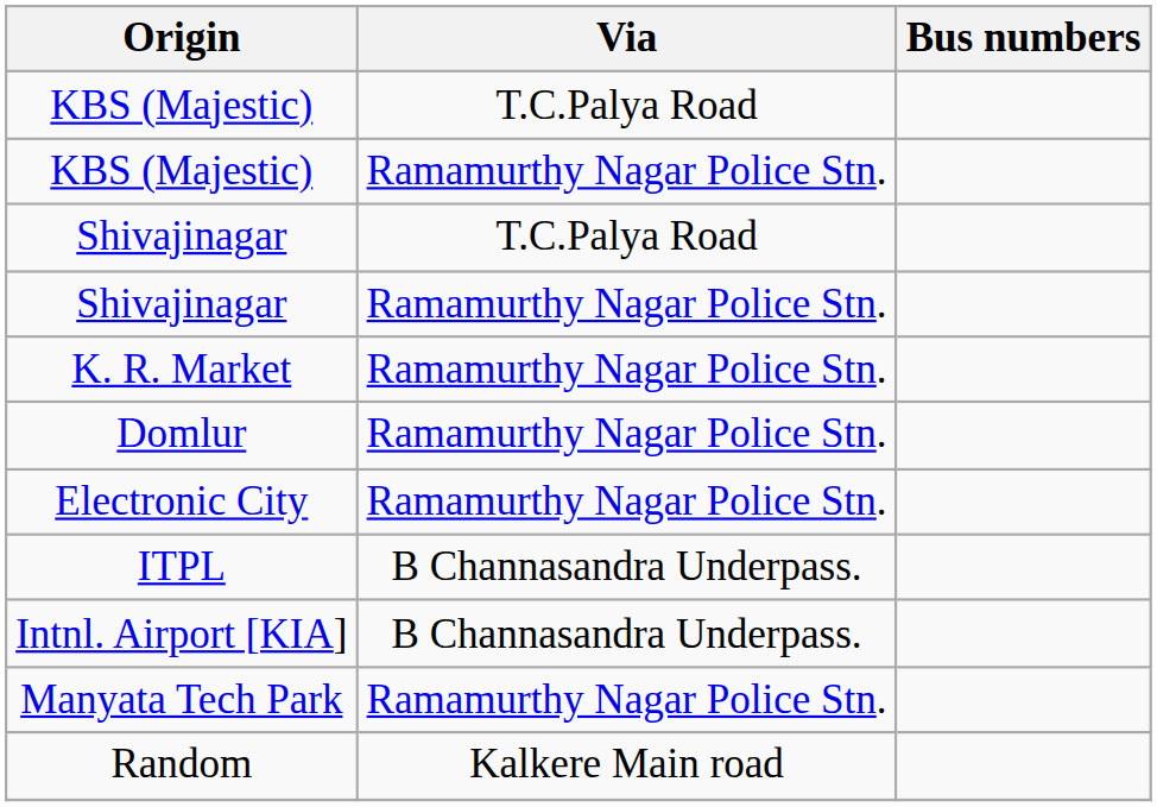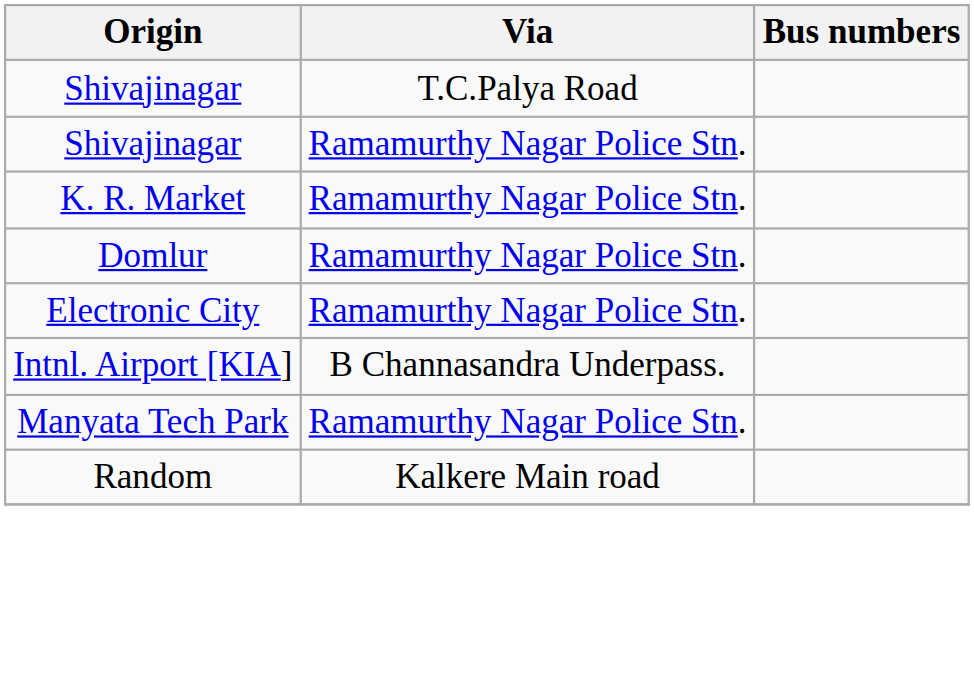 <table class="wikitable">
 <tr>
 <th>Origin</th>
 <th>Via</th>
 <th>Bus numbers</th>
-</tr>
-<tr>
-<td align="center"><a href='#'>KBS (Majestic)</a></td>
-<td align="center">T.C.Palya Road</td>
-<td><strong></strong></td>
-</tr>
-<tr>
-<td align="center"><a href='#'>KBS (Majestic)</a></td>
-<td align="center"><a href='#'>Ramamurthy Nagar Police Stn</a>.</td>
-<td><strong></strong></td>
 </tr>
 <tr>
 <td align="center"><a href='#'>Shivajinagar</a></td>
 <td align="center">T.C.Palya Road</td>
 <td><strong></strong></td>
 </tr>
 <tr>
 <td align="center"><a href='#'>Shivajinagar</a></td>
 <td align="center"><a href='#'>Ramamurthy Nagar Police Stn</a>.</td>
 <td><strong></strong></td>
 </tr>
 <tr>
 <td align="center"><a href='#'>K. R. Market</a></td>
 <td align="center"><a href='#'>Ramamurthy Nagar Police Stn</a>.</td>
 <td><strong></strong></td>
 </tr>
 <tr>
 <td align="center"><a href='#'>Domlur</a></td>
 <td align="center"><a href='#'>Ramamurthy Nagar Police Stn</a>.</td>
 <td><strong></strong></td>
 </tr>
 <tr>
 <td align="center"><a href='#'>Electronic City</a></td>
 <td align="center"><a href='#'>Ramamurthy Nagar Police Stn</a>.</td>
 <td><strong></strong></td>
 </tr>
 <tr>
-<td align="center"><a href='#'>ITPL</a></td>
-<td align="center">B Channasandra Underpass.</td>
-<td><strong></strong></td>
-</tr>
-<tr>
 <td align="center"><a href='#'>Intnl. Airport [KIA</a>]</td>
 <td align="center">B Channasandra Underpass.</td>
 <td><strong></strong></td>
 </tr>
 <tr>
 <td align="center"><a href='#'>Manyata Tech Park</a></td>
 <td align="center"><a href='#'>Ramamurthy Nagar Police Stn</a>.</td>
 <td><strong></strong></td>
 </tr>
 <tr>
 <td align="center">Random</td>
 <td align="center">Kalkere Main road</td>
 <td><strong></strong> <strong></strong><strong> </strong></td>
 </tr>
 <tr>
 </tr>
 </table>
